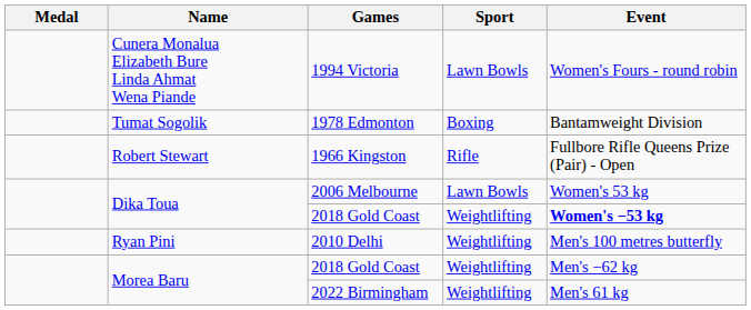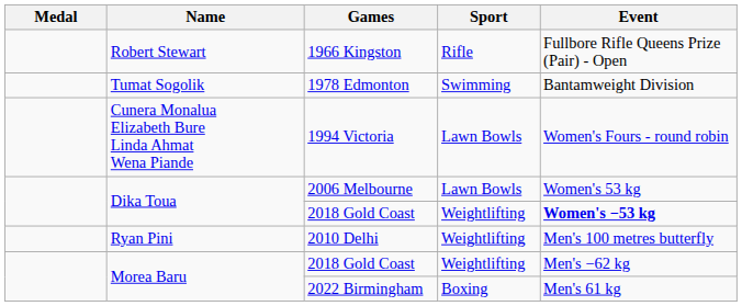 <table class="wikitable">
 <tr>
 <th style="width:6em">Medal</th>
 <th style="width:12em">Name</th>
 <th style="width:8em">Games</th>
 <th style="width:6em">Sport</th>
 <th style="width:12em">Event</th>
 </tr>
 <tr>
 <td></td>
-<td><a href='#'>Cunera Monalua</a><br><a href='#'>Elizabeth Bure</a><br><a href='#'>Linda Ahmat</a><br><a href='#'>Wena Piande</a></td>
-<td><a href='#'>1994 Victoria</a></td>
-<td><a href='#'>Lawn Bowls</a></td>
-<td><a href='#'>Women's Fours - round robin</a></td>
+<td><a href='#'>Robert Stewart</a></td>
+<td><a href='#'>1966 Kingston</a></td>
+<td><a href='#'>Rifle</a></td>
+<td>Fullbore Rifle Queens Prize (Pair) - Open</td>
 </tr>
 <tr>
 <td></td>
 <td><a href='#'>Tumat Sogolik</a></td>
 <td><a href='#'>1978 Edmonton</a></td>
-<td><a href='#'>Boxing</a></td>
+<td><a href='#'>Swimming</a></td>
 <td>Bantamweight Division</td>
 </tr>
 <tr>
 <td></td>
-<td><a href='#'>Robert Stewart</a></td>
-<td><a href='#'>1966 Kingston</a></td>
-<td><a href='#'>Rifle</a></td>
-<td>Fullbore Rifle Queens Prize (Pair) - Open</td>
+<td><a href='#'>Cunera Monalua</a><br><a href='#'>Elizabeth Bure</a><br><a href='#'>Linda Ahmat</a><br><a href='#'>Wena Piande</a></td>
+<td><a href='#'>1994 Victoria</a></td>
+<td><a href='#'>Lawn Bowls</a></td>
+<td><a href='#'>Women's Fours - round robin</a></td>
 </tr>
 <tr>
 <td rowspan=2></td>
 <td rowspan=2><a href='#'>Dika Toua</a></td>
 <td><a href='#'>2006 Melbourne</a></td>
 <td><a href='#'>Lawn Bowls</a></td>
 <td><a href='#'>Women's 53 kg</a></td>
 </tr>
 <tr>
 <td><a href='#'>2018 Gold Coast</a></td>
 <td><a href='#'>Weightlifting</a></td>
 <td><strong><a href='#'>Women's −53 kg</a></strong></td>
 </tr>
 <tr>
 <td></td>
 <td><a href='#'>Ryan Pini</a></td>
 <td><a href='#'>2010 Delhi</a></td>
 <td><a href='#'>Weightlifting</a></td>
 <td><a href='#'>Men's 100 metres butterfly</a></td>
 </tr>
 <tr>
 <td rowspan=2></td>
 <td rowspan=2><a href='#'>Morea Baru</a></td>
 <td><a href='#'>2018 Gold Coast</a></td>
 <td><a href='#'>Weightlifting</a></td>
 <td><a href='#'>Men's −62 kg</a></td>
 </tr>
 <tr>
 <td><a href='#'>2022 Birmingham</a></td>
-<td><a href='#'>Weightlifting</a></td>
+<td><a href='#'>Boxing</a></td>
 <td><a href='#'>Men's 61 kg</a></td>
 </tr>
 </table>
